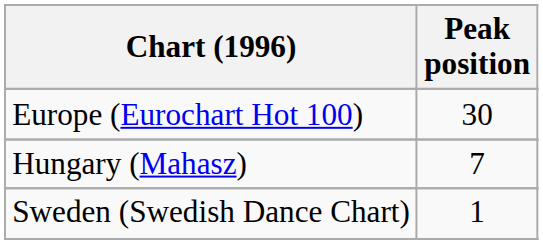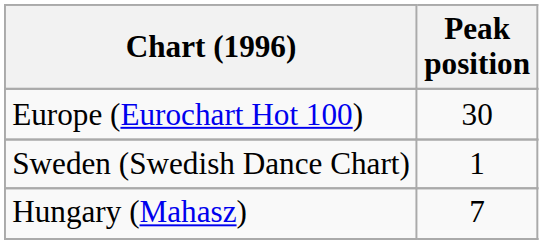 <table class="wikitable sortable">
 <tr>
 <th>Chart (1996)</th>
 <th>Peak<br>position</th>
 </tr>
 <tr>
 </tr>
 <tr>
 <td>Europe (<a href='#'>Eurochart Hot 100</a>)</td>
 <td style="text-align:center;">30</td>
 </tr>
 <tr>
 </tr>
 <tr>
+<td>Sweden (Swedish Dance Chart)</td>
+<td style="text-align:center;">1</td>
+</tr>
+<tr>
+</tr>
+<tr>
 <td>Hungary (<a href='#'>Mahasz</a>)</td>
 <td style="text-align:center;">7</td>
 </tr>
 <tr>
 </tr>
 <tr>
-<td>Sweden (Swedish Dance Chart)</td>
-<td style="text-align:center;">1</td>
-</tr>
-<tr>
-</tr>
-<tr>
 </tr>
 </table>
